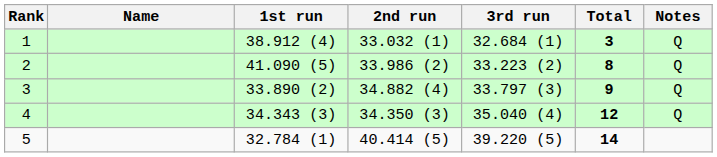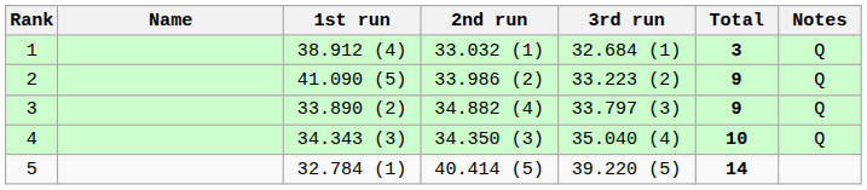 <table class="sortable wikitable" style="text-align:center;">
 <tr>
 <th>Rank</th>
 <th style="width:20em">Name</th>
 <th style="width:10em">1st run</th>
 <th style="width:10em">2nd run</th>
 <th style="width:10em">3rd run</th>
 <th style="width:5em">Total</th>
 <th style="width:5em">Notes</th>
 </tr>
 <tr bgcolor=ccffcc>
 <td>1</td>
 <td align=left></td>
 <td>38.912 (4)</td>
 <td>33.032 (1)</td>
 <td>32.684 (1)</td>
 <td><strong>3</strong></td>
 <td>Q</td>
 </tr>
 <tr bgcolor=ccffcc>
 <td>2</td>
 <td align=left></td>
 <td>41.090 (5)</td>
 <td>33.986 (2)</td>
 <td>33.223 (2)</td>
-<td><strong>8</strong></td>
+<td><strong>9</strong></td>
 <td>Q</td>
 </tr>
 <tr bgcolor=ccffcc>
 <td>3</td>
 <td align=left></td>
 <td>33.890 (2)</td>
 <td>34.882 (4)</td>
 <td>33.797 (3)</td>
 <td><strong>9</strong></td>
 <td>Q</td>
 </tr>
 <tr bgcolor=ccffcc>
 <td>4</td>
 <td align=left></td>
 <td>34.343 (3)</td>
 <td>34.350 (3)</td>
 <td>35.040 (4)</td>
-<td><strong>12</strong></td>
+<td><strong>10</strong></td>
 <td>Q</td>
 </tr>
 <tr>
 <td>5</td>
 <td align=left></td>
 <td>32.784 (1)</td>
 <td>40.414 (5)</td>
 <td>39.220 (5)</td>
 <td><strong>14</strong></td>
 <td></td>
 </tr>
 </table>
